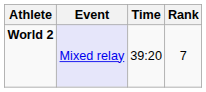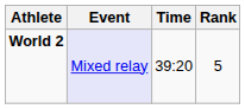 <table class="wikitable" style="font-size:90%">
 <tr>
 <th>Athlete</th>
 <th>Event</th>
 <th>Time</th>
 <th>Rank</th>
 </tr>
 <tr align=center>
 <td align=left><strong>World 2</strong><br><small><br><br><br></small></td>
 <td align=left style="background: lavender;"><a href='#'>Mixed relay</a></td>
 <td>39:20</td>
-<td>7</td>
+<td>5</td>
 </tr>
 </table>
